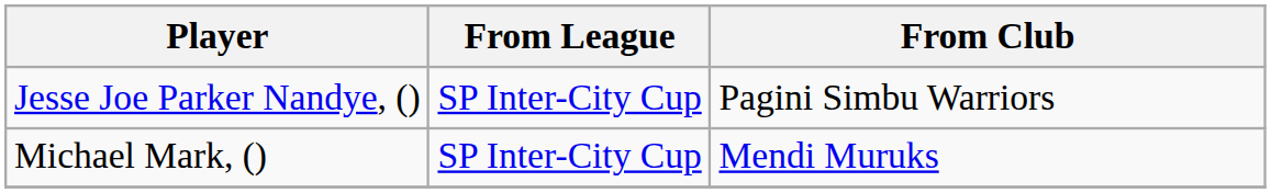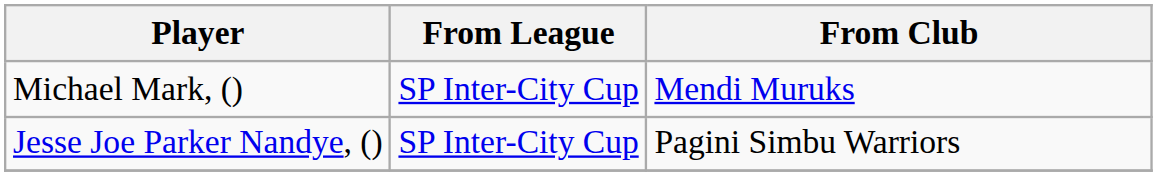 <table class="wikitable" style="font-size:90%">
 <tr bgcolor="#efefef">
 <th width=" ">Player</th>
 <th width=" ">From League</th>
 <th width="210 ">From Club</th>
 </tr>
 <tr>
+<td> Michael Mark, ()</td>
+<td><a href='#'>SP Inter-City Cup</a></td>
+<td> <a href='#'>Mendi Muruks</a></td>
+</tr>
+<tr>
 <td><a href='#'>Jesse Joe Parker Nandye</a>, ()</td>
 <td><a href='#'>SP Inter-City Cup</a></td>
 <td> Pagini Simbu Warriors</td>
 </tr>
 <tr>
-<td> Michael Mark, ()</td>
-<td><a href='#'>SP Inter-City Cup</a></td>
-<td> <a href='#'>Mendi Muruks</a></td>
-</tr>
-<tr>
 </tr>
 </table>
